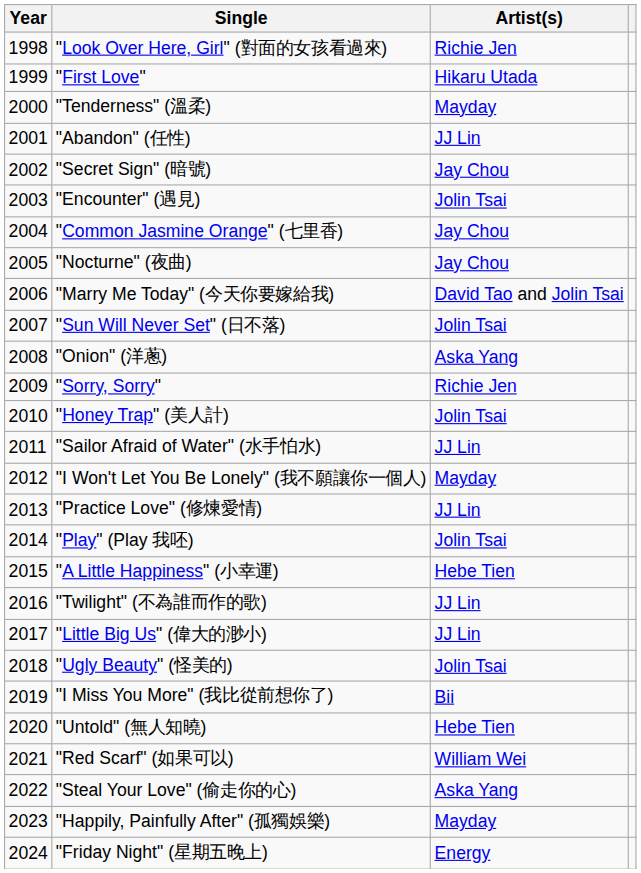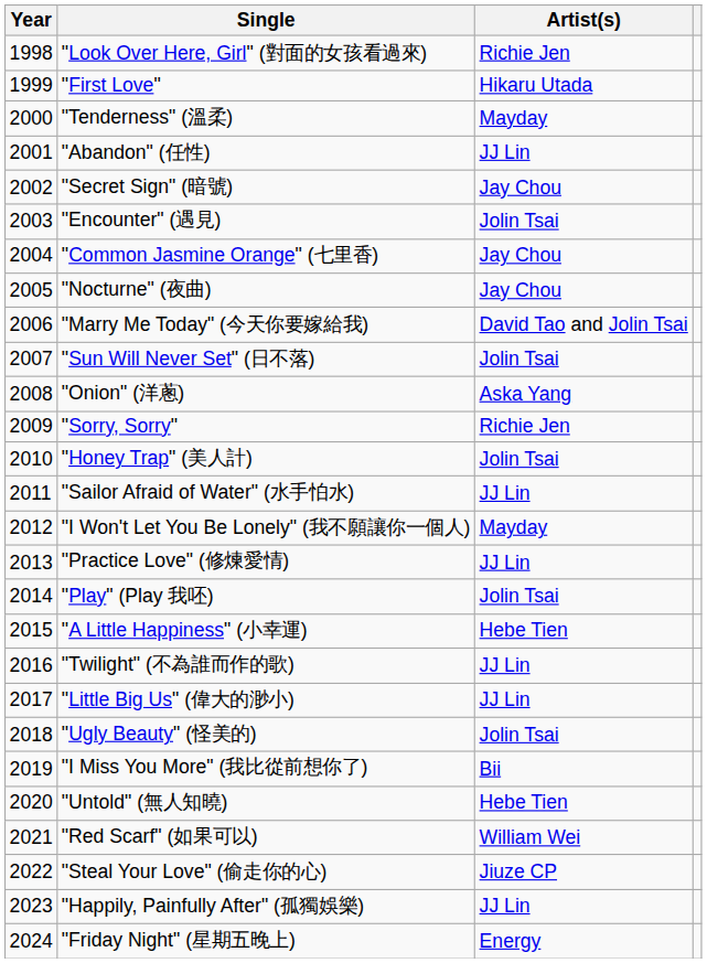 <table class="wikitable">
 <tr>
 <th>Year</th>
 <th>Single</th>
 <th>Artist(s)</th>
 <th></th>
 </tr>
 <tr>
 <td>1998</td>
 <td>"<a href='#'>Look Over Here, Girl</a>" (對面的女孩看過來)</td>
 <td><a href='#'>Richie Jen</a></td>
 <td></td>
 </tr>
 <tr>
 <td>1999</td>
 <td>"<a href='#'>First Love</a>"</td>
 <td><a href='#'>Hikaru Utada</a></td>
 <td></td>
 </tr>
 <tr>
 <td>2000</td>
 <td>"Tenderness" (溫柔)</td>
 <td><a href='#'>Mayday</a></td>
 <td></td>
 </tr>
 <tr>
 <td>2001</td>
 <td>"Abandon" (任性)</td>
 <td><a href='#'>JJ Lin</a></td>
 <td></td>
 </tr>
 <tr>
 <td>2002</td>
 <td>"Secret Sign" (暗號)</td>
 <td><a href='#'>Jay Chou</a></td>
 <td></td>
 </tr>
 <tr>
 <td>2003</td>
 <td>"Encounter" (遇見)</td>
 <td><a href='#'>Jolin Tsai</a></td>
 <td></td>
 </tr>
 <tr>
 <td>2004</td>
 <td>"<a href='#'>Common Jasmine Orange</a>" (七里香)</td>
 <td><a href='#'>Jay Chou</a></td>
 <td></td>
 </tr>
 <tr>
 <td>2005</td>
 <td>"Nocturne" (夜曲)</td>
 <td><a href='#'>Jay Chou</a></td>
 <td></td>
 </tr>
 <tr>
 <td>2006</td>
 <td>"Marry Me Today" (今天你要嫁給我)</td>
 <td><a href='#'>David Tao</a> and <a href='#'>Jolin Tsai</a></td>
 <td></td>
 </tr>
 <tr>
 <td>2007</td>
 <td>"<a href='#'>Sun Will Never Set</a>" (日不落)</td>
 <td><a href='#'>Jolin Tsai</a></td>
 <td></td>
 </tr>
 <tr>
 <td>2008</td>
 <td>"Onion" (洋蔥)</td>
 <td><a href='#'>Aska Yang</a></td>
 <td></td>
 </tr>
 <tr>
 <td>2009</td>
 <td>"<a href='#'>Sorry, Sorry</a>"</td>
 <td><a href='#'>Richie Jen</a></td>
 <td></td>
 </tr>
 <tr>
 <td>2010</td>
 <td>"<a href='#'>Honey Trap</a>" (美人計)</td>
 <td><a href='#'>Jolin Tsai</a></td>
 <td></td>
 </tr>
 <tr>
 <td>2011</td>
 <td>"Sailor Afraid of Water" (水手怕水)</td>
 <td><a href='#'>JJ Lin</a></td>
 <td></td>
 </tr>
 <tr>
 <td>2012</td>
 <td>"I Won't Let You Be Lonely" (我不願讓你一個人)</td>
 <td><a href='#'>Mayday</a></td>
 <td></td>
 </tr>
 <tr>
 <td>2013</td>
 <td>"Practice Love" (修煉愛情)</td>
 <td><a href='#'>JJ Lin</a></td>
 <td></td>
 </tr>
 <tr>
 <td>2014</td>
 <td>"<a href='#'>Play</a>" (Play 我呸)</td>
 <td><a href='#'>Jolin Tsai</a></td>
 <td></td>
 </tr>
 <tr>
 <td>2015</td>
 <td>"<a href='#'>A Little Happiness</a>" (小幸運)</td>
 <td><a href='#'>Hebe Tien</a></td>
 <td></td>
 </tr>
 <tr>
 <td>2016</td>
 <td>"Twilight" (不為誰而作的歌)</td>
 <td><a href='#'>JJ Lin</a></td>
 <td></td>
 </tr>
 <tr>
 <td>2017</td>
 <td>"<a href='#'>Little Big Us</a>" (偉大的渺小)</td>
 <td><a href='#'>JJ Lin</a></td>
 <td></td>
 </tr>
 <tr>
 <td>2018</td>
 <td>"<a href='#'>Ugly Beauty</a>" (怪美的)</td>
 <td><a href='#'>Jolin Tsai</a></td>
 <td></td>
 </tr>
 <tr>
 <td>2019</td>
 <td>"I Miss You More" (我比從前想你了)</td>
 <td><a href='#'>Bii</a></td>
 <td></td>
 </tr>
 <tr>
 <td>2020</td>
 <td>"Untold" (無人知曉)</td>
 <td><a href='#'>Hebe Tien</a></td>
 <td></td>
 </tr>
 <tr>
 <td>2021</td>
 <td>"Red Scarf" (如果可以)</td>
 <td><a href='#'>William Wei</a></td>
 <td></td>
 </tr>
 <tr>
 <td>2022</td>
 <td>"Steal Your Love" (偷走你的心)</td>
-<td><a href='#'>Aska Yang</a></td>
+<td><a href='#'>Jiuze CP</a></td>
 <td></td>
 </tr>
 <tr>
 <td>2023</td>
 <td>"Happily, Painfully After" (孤獨娛樂)</td>
-<td><a href='#'>Mayday</a></td>
+<td><a href='#'>JJ Lin</a></td>
 <td></td>
 </tr>
 <tr>
 <td>2024</td>
 <td>"Friday Night" (星期五晚上)</td>
 <td><a href='#'>Energy</a></td>
 <td></td>
 </tr>
 </table>
